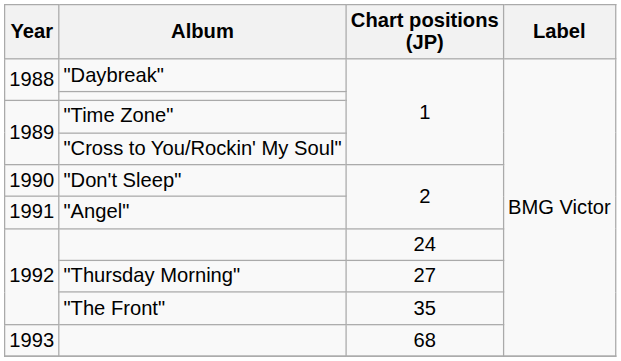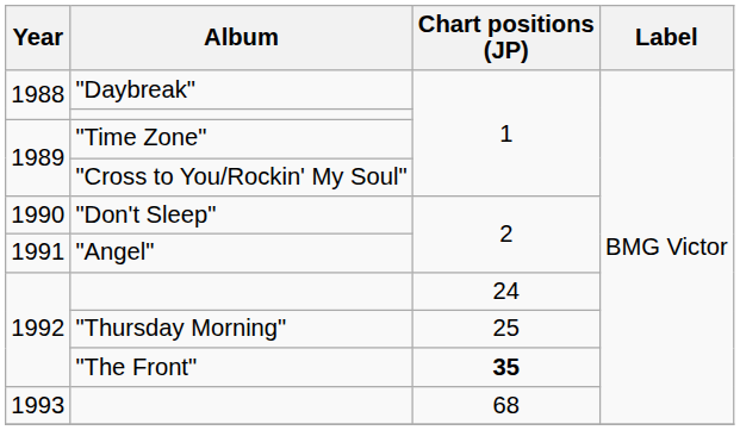 <table class="wikitable">
 <tr>
 <th>Year</th>
 <th>Album</th>
 <th>Chart positions<br>(JP)</th>
 <th>Label</th>
 </tr>
 <tr>
 <td rowspan="2">1988</td>
 <td>"Daybreak"</td>
 <td rowspan="4"align="center">1</td>
 <td rowspan="10">BMG Victor</td>
 </tr>
 <tr>
 <td></td>
 </tr>
 <tr>
 <td rowspan="2">1989</td>
 <td>"Time Zone"</td>
 </tr>
 <tr>
 <td>"Cross to You/Rockin' My Soul"</td>
 </tr>
 <tr>
 <td>1990</td>
 <td>"Don't Sleep"</td>
 <td rowspan="2"align="center">2</td>
 </tr>
 <tr>
 <td>1991</td>
 <td>"Angel"</td>
 </tr>
 <tr>
 <td rowspan="3">1992</td>
 <td></td>
 <td align="center">24</td>
 </tr>
 <tr>
 <td>"Thursday Morning"</td>
-<td align="center">27</td>
+<td align="center">25</td>
 </tr>
 <tr>
 <td>"The Front"</td>
-<td align="center">35</td>
+<td align="center"><strong>35</strong></td>
 </tr>
 <tr>
 <td>1993</td>
 <td></td>
 <td align="center">68</td>
 </tr>
 <tr>
 </tr>
 </table>
